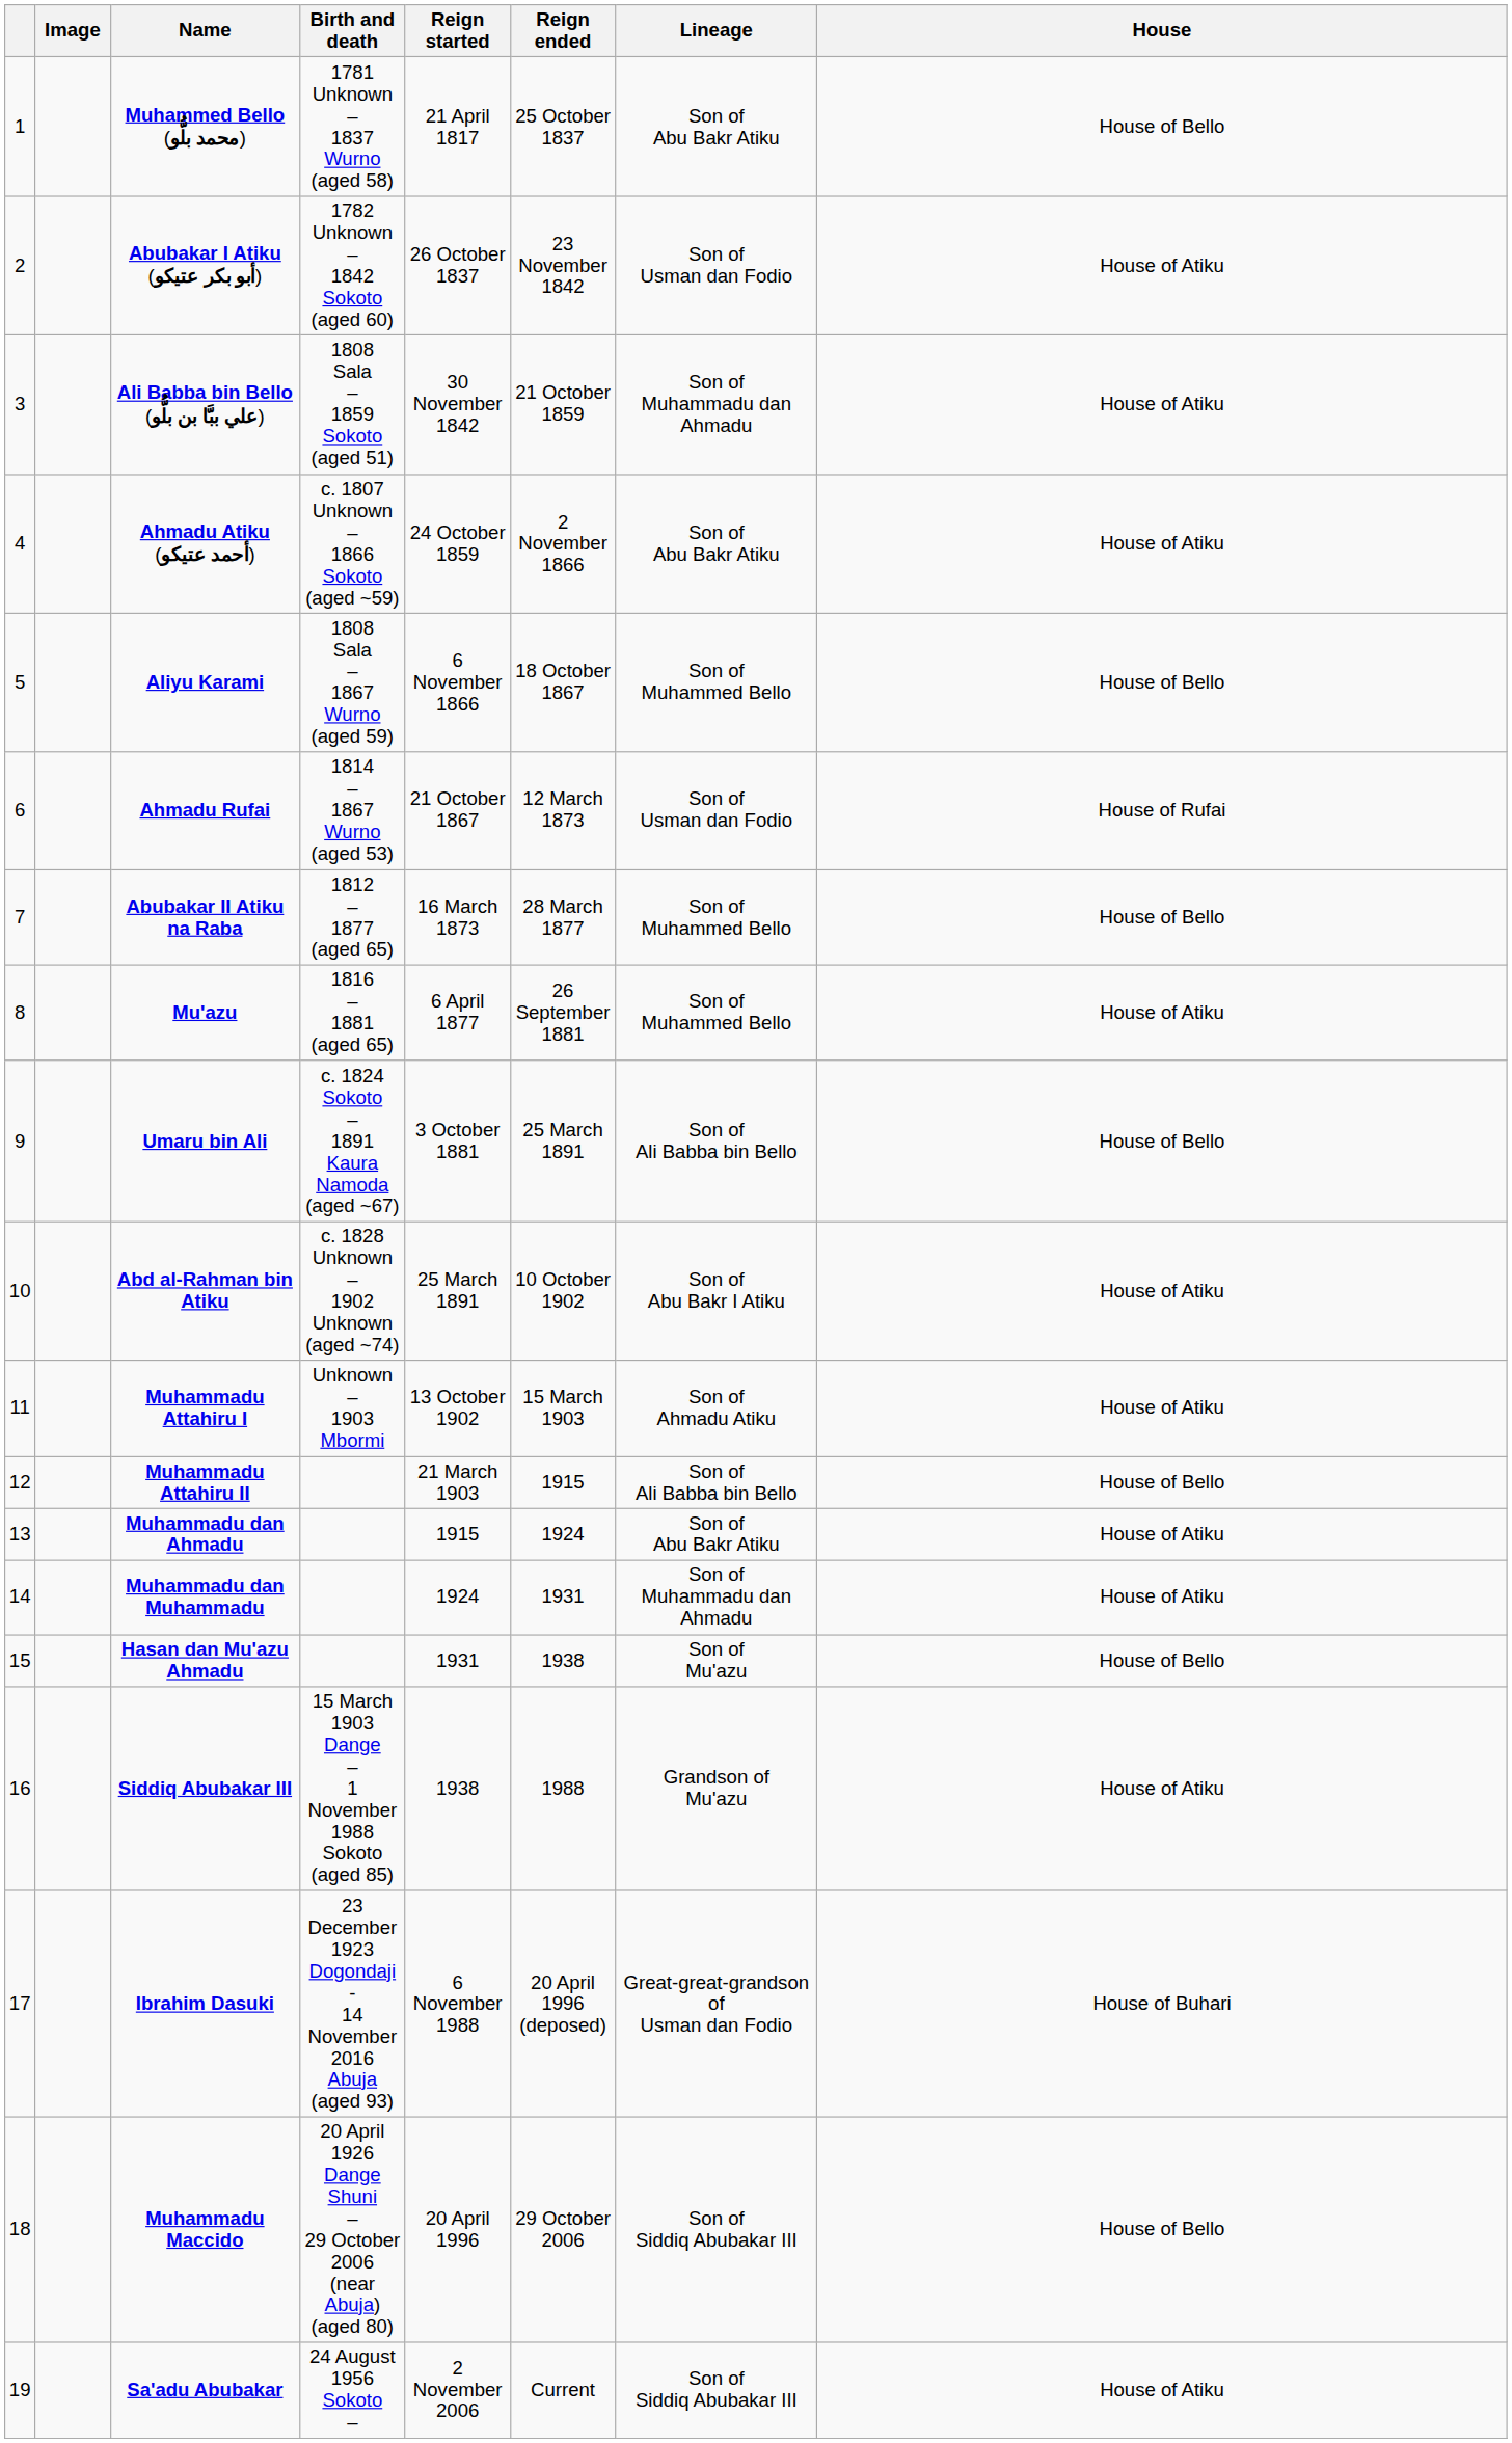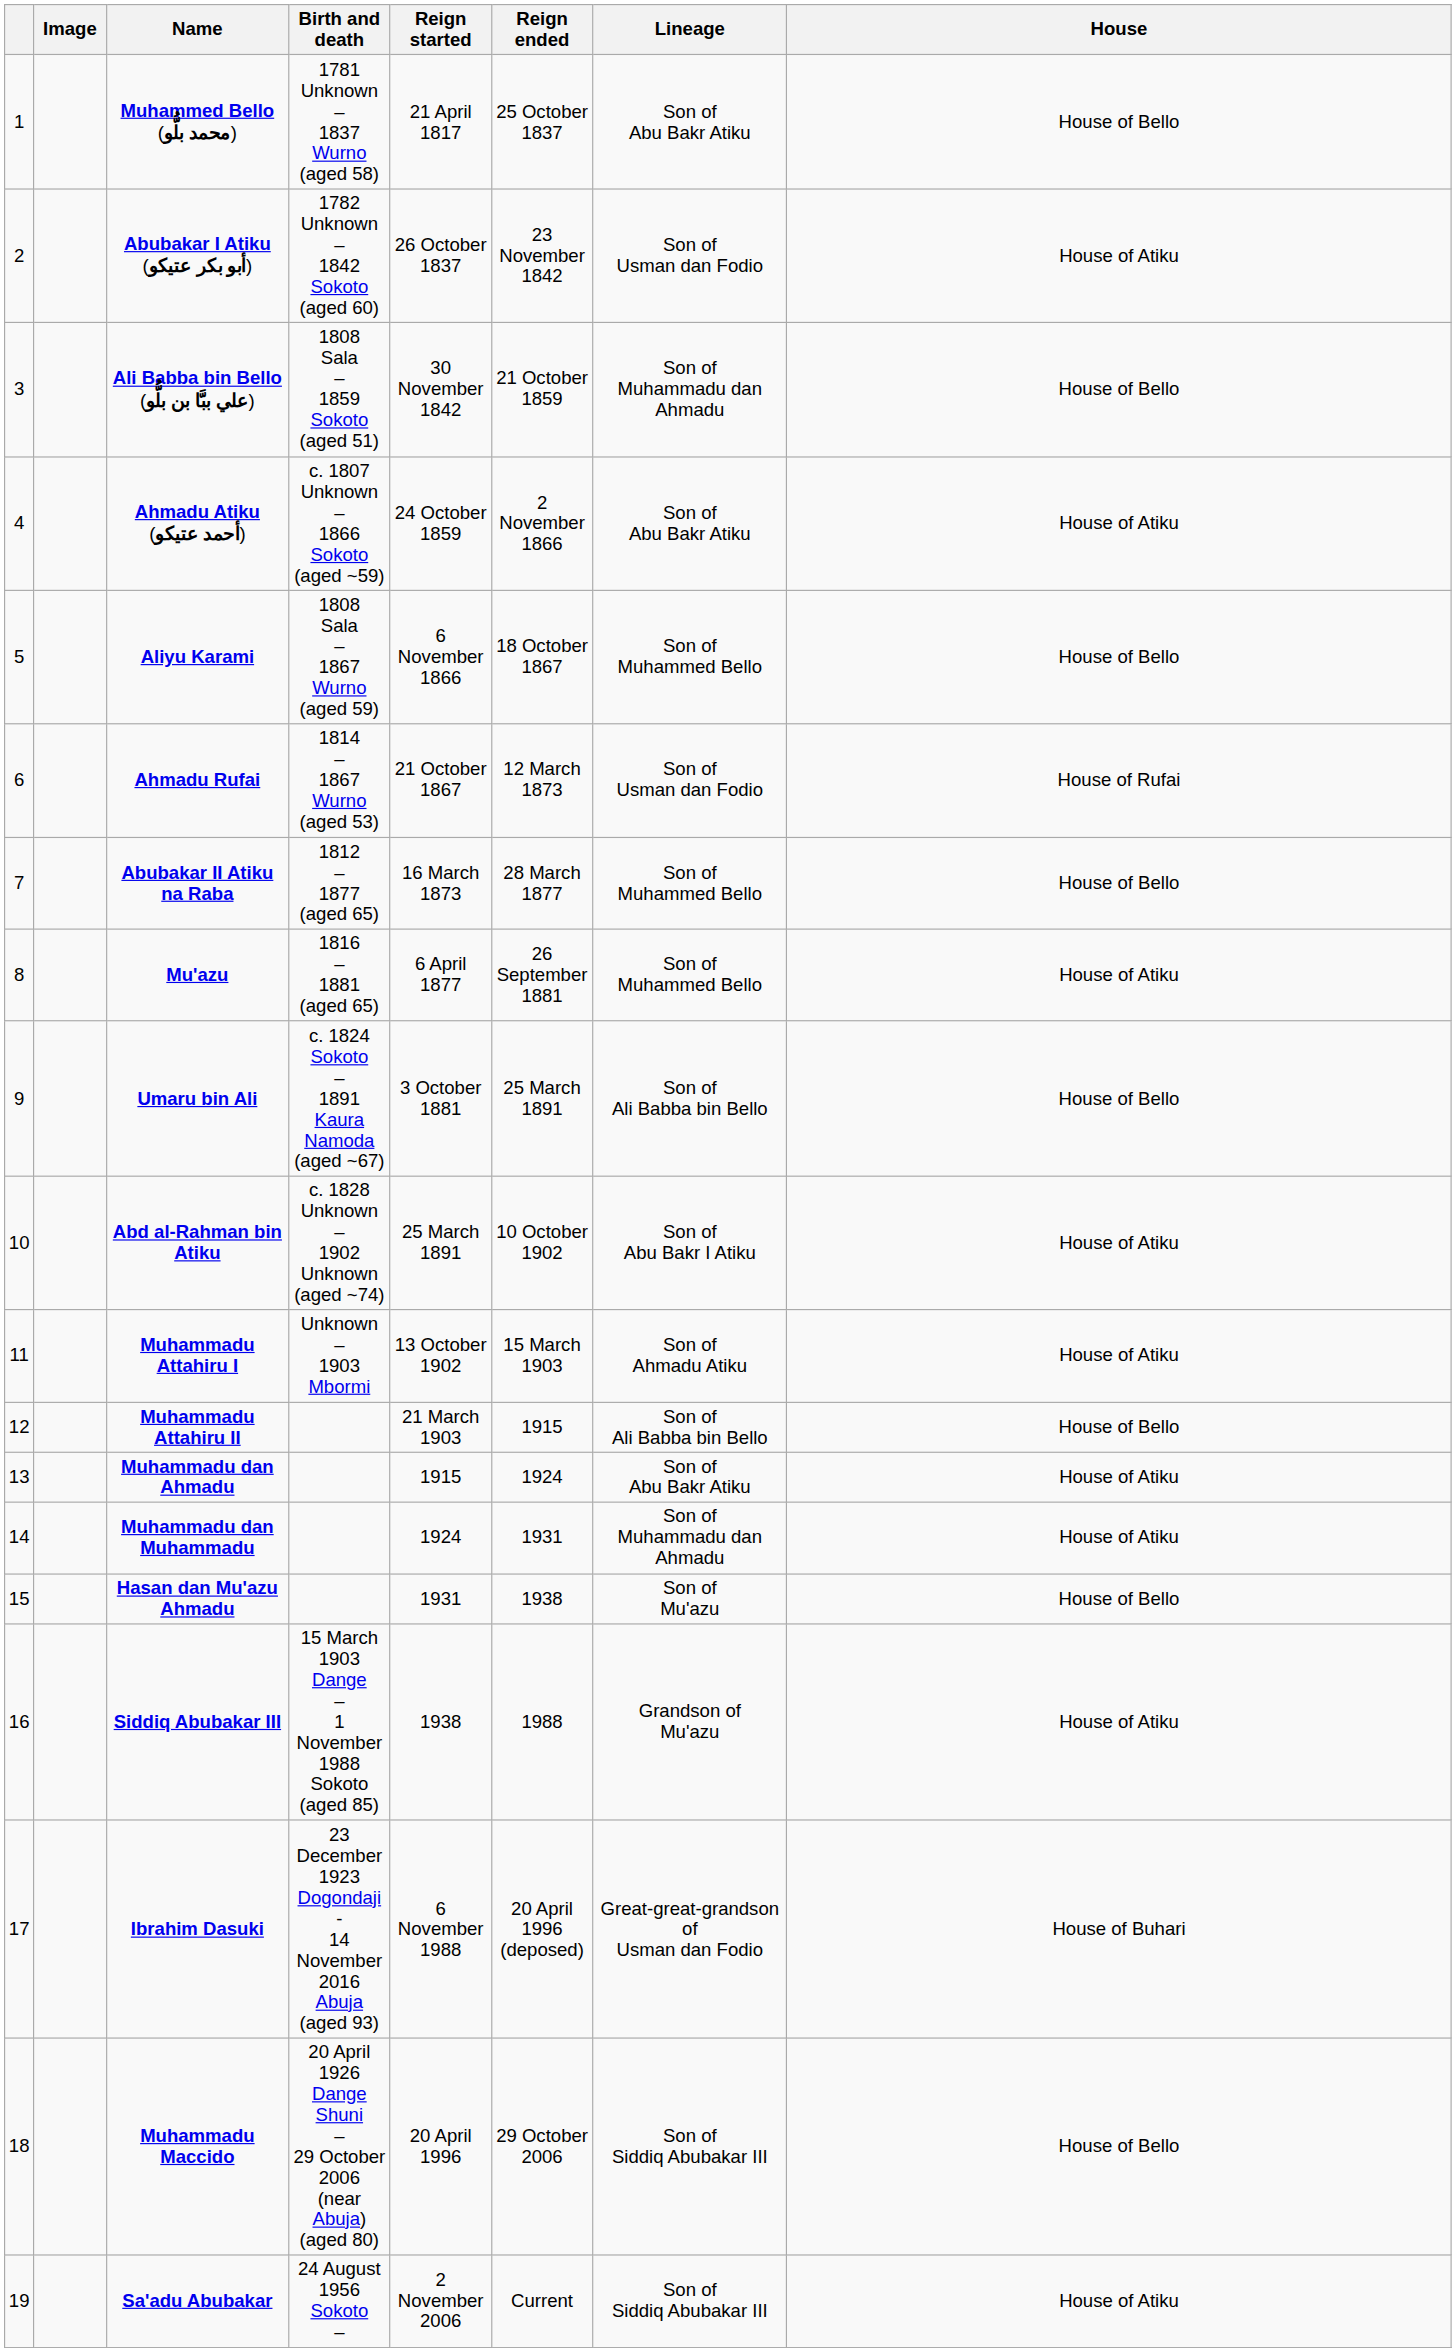 <table style="text-align:center" class="wikitable">
 <tr>
 <th width=1%></th>
 <th width=5%>Image</th>
 <th width=150>Name</th>
 <th width=80>Birth and death</th>
 <th width=80>Reign started</th>
 <th width=80>Reign ended</th>
 <th width=160>Lineage</th>
 <th>House</th>
 </tr>
 <tr>
 <td>1</td>
 <td></td>
 <td><strong><a href='#'>Muhammed Bello</a></strong><br>(<strong>محمد بلُّو</strong>)</td>
 <td>1781<br>Unknown<br>–<br>1837<br><a href='#'>Wurno</a><br>(aged 58)</td>
 <td>21 April 1817</td>
 <td>25 October 1837</td>
 <td>Son of<br>Abu Bakr Atiku</td>
 <td>House of Bello</td>
 </tr>
 <tr>
 <td>2</td>
 <td></td>
 <td><strong><a href='#'>Abubakar I Atiku</a></strong><br>(<strong>أبو بكر عتيكو</strong>)</td>
 <td>1782<br>Unknown<br>–<br>1842<br><a href='#'>Sokoto</a><br>(aged 60)</td>
 <td>26 October 1837</td>
 <td>23 November 1842</td>
 <td>Son of<br>Usman dan Fodio</td>
 <td>House of Atiku</td>
 </tr>
 <tr>
 <td>3</td>
 <td></td>
 <td><strong><a href='#'>Ali Babba bin Bello</a></strong><br>(<strong>علي ببَّا بن بلُّو</strong>)</td>
 <td>1808<br>Sala<br>–<br>1859<br><a href='#'>Sokoto</a><br>(aged 51)</td>
 <td>30 November 1842</td>
 <td>21 October 1859 <br></td>
 <td>Son of<br>Muhammadu dan Ahmadu</td>
-<td>House of Atiku</td>
+<td>House of Bello</td>
 </tr>
 <tr>
 <td>4</td>
 <td></td>
 <td><strong><a href='#'>Ahmadu Atiku</a></strong><br>(<strong>أحمد عتيكو</strong>)</td>
 <td>c. 1807<br>Unknown<br>–<br>1866<br><a href='#'>Sokoto</a><br>(aged ~59)</td>
 <td>24 October 1859</td>
 <td>2 November 1866</td>
 <td>Son of<br>Abu Bakr Atiku</td>
 <td>House of Atiku</td>
 </tr>
 <tr>
 <td>5</td>
 <td></td>
 <td><strong><a href='#'>Aliyu Karami</a></strong></td>
 <td>1808<br>Sala<br>–<br>1867<br><a href='#'>Wurno</a><br>(aged 59)</td>
 <td>6 November 1866</td>
 <td>18 October 1867</td>
 <td>Son of<br>Muhammed Bello</td>
 <td>House of Bello</td>
 </tr>
 <tr>
 <td>6</td>
 <td></td>
 <td><strong><a href='#'>Ahmadu Rufai</a></strong></td>
 <td>1814<br>–<br>1867<br><a href='#'>Wurno</a><br>(aged 53)</td>
 <td>21 October 1867</td>
 <td>12 March 1873</td>
 <td>Son of<br>Usman dan Fodio</td>
 <td>House of Rufai</td>
 </tr>
 <tr>
 <td>7</td>
 <td></td>
 <td><strong><a href='#'>Abubakar II Atiku na Raba</a></strong></td>
 <td>1812<br>–<br>1877<br>(aged 65)</td>
 <td>16 March 1873</td>
 <td>28 March 1877</td>
 <td>Son of<br>Muhammed Bello</td>
 <td>House of Bello</td>
 </tr>
 <tr>
 <td>8</td>
 <td></td>
 <td><strong><a href='#'>Mu'azu</a></strong></td>
 <td>1816<br>–<br>1881<br>(aged 65)</td>
 <td>6 April 1877</td>
 <td>26 September 1881</td>
 <td>Son of<br>Muhammed Bello</td>
 <td>House of Atiku</td>
 </tr>
 <tr>
 <td>9</td>
 <td></td>
 <td><strong><a href='#'>Umaru bin Ali</a></strong></td>
 <td>c. 1824<br><a href='#'>Sokoto</a><br>–<br>1891<br><a href='#'>Kaura Namoda</a><br>(aged ~67)</td>
 <td>3 October 1881</td>
 <td>25 March 1891</td>
 <td>Son of<br>Ali Babba bin Bello</td>
 <td>House of Bello</td>
 </tr>
 <tr>
 <td>10</td>
 <td></td>
 <td><strong><a href='#'>Abd al-Rahman bin Atiku</a></strong></td>
 <td>c. 1828<br>Unknown<br>–<br>1902<br>Unknown<br>(aged ~74)</td>
 <td>25 March 1891</td>
 <td>10 October 1902</td>
 <td>Son of<br>Abu Bakr I Atiku</td>
 <td>House of Atiku</td>
 </tr>
 <tr>
 <td>11</td>
 <td></td>
 <td><strong><a href='#'>Muhammadu Attahiru I</a></strong></td>
 <td>Unknown<br>–<br>1903<br><a href='#'>Mbormi</a></td>
 <td>13 October 1902</td>
 <td>15 March 1903</td>
 <td>Son of<br>Ahmadu Atiku</td>
 <td>House of Atiku</td>
 </tr>
 <tr>
 <td>12</td>
 <td></td>
 <td><strong><a href='#'>Muhammadu Attahiru II</a></strong></td>
 <td></td>
 <td>21 March 1903</td>
 <td>1915</td>
 <td>Son of<br>Ali Babba bin Bello</td>
 <td>House of Bello</td>
 </tr>
 <tr>
 <td>13</td>
 <td></td>
 <td><strong><a href='#'>Muhammadu dan Ahmadu</a></strong></td>
 <td></td>
 <td>1915</td>
 <td>1924</td>
 <td>Son of<br>Abu Bakr Atiku</td>
 <td>House of Atiku</td>
 </tr>
 <tr>
 <td>14</td>
 <td></td>
 <td><strong><a href='#'>Muhammadu dan Muhammadu</a></strong></td>
 <td></td>
 <td>1924</td>
 <td>1931</td>
 <td>Son of<br>Muhammadu dan Ahmadu</td>
 <td>House of Atiku</td>
 </tr>
 <tr>
 <td>15</td>
 <td></td>
 <td><strong><a href='#'>Hasan dan Mu'azu Ahmadu</a></strong></td>
 <td></td>
 <td>1931</td>
 <td>1938</td>
 <td>Son of<br>Mu'azu</td>
 <td>House of Bello</td>
 </tr>
 <tr>
 <td>16</td>
 <td></td>
 <td><strong><a href='#'>Siddiq Abubakar III</a></strong></td>
 <td>15 March 1903<br><a href='#'>Dange</a><br>–<br>1 November 1988<br>Sokoto<br>(aged 85)</td>
 <td>1938</td>
 <td>1988</td>
 <td>Grandson of<br>Mu'azu</td>
 <td>House of Atiku</td>
 </tr>
 <tr>
 <td>17</td>
 <td></td>
 <td><strong><a href='#'>Ibrahim Dasuki</a></strong></td>
 <td>23 December 1923<br><a href='#'>Dogondaji</a><br>-<br>14 November 2016<br><a href='#'>Abuja</a><br>(aged 93)</td>
 <td>6 November 1988</td>
 <td>20 April 1996 (deposed)</td>
 <td>Great-great-grandson of<br>Usman dan Fodio</td>
 <td>House of Buhari</td>
 </tr>
 <tr>
 <td>18</td>
 <td></td>
 <td><strong><a href='#'>Muhammadu Maccido</a></strong></td>
 <td>20 April 1926<br><a href='#'>Dange Shuni</a><br>–<br>29 October 2006<br>(near <a href='#'>Abuja</a>)<br>(aged 80)</td>
 <td>20 April 1996</td>
 <td>29 October 2006</td>
 <td>Son of<br>Siddiq Abubakar III</td>
 <td>House of Bello</td>
 </tr>
 <tr>
 <td>19</td>
 <td></td>
 <td><strong><a href='#'>Sa'adu Abubakar</a></strong></td>
 <td>24 August 1956<br><a href='#'>Sokoto</a><br>–</td>
 <td>2 November 2006</td>
 <td>Current</td>
 <td>Son of<br>Siddiq Abubakar III</td>
 <td>House of Atiku</td>
 </tr>
 <tr>
 </tr>
 </table>
